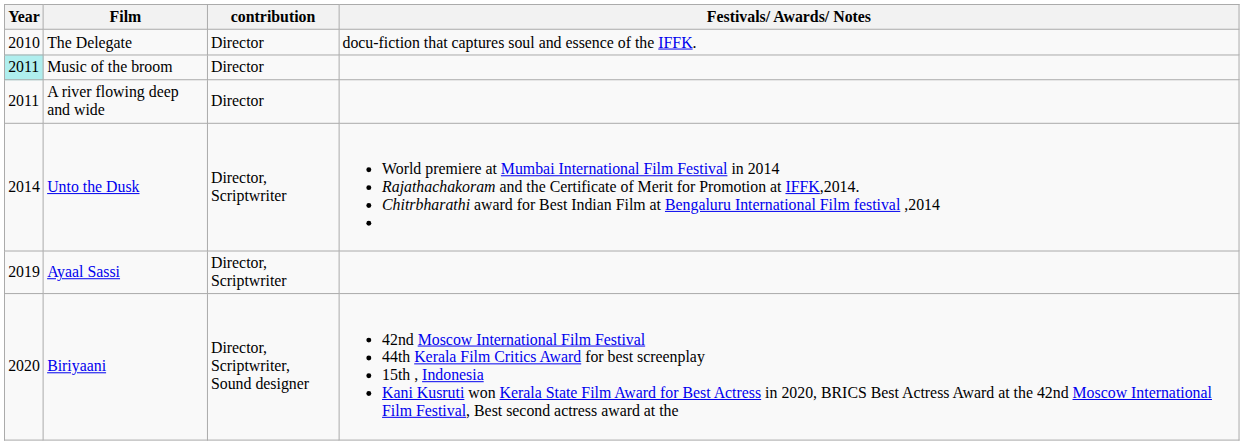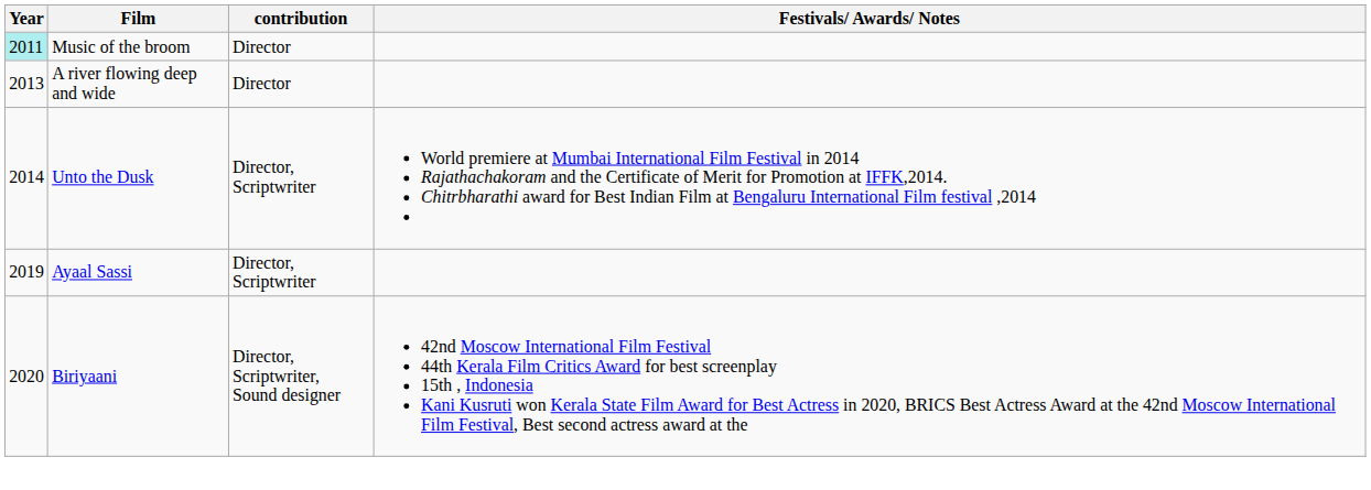 <table class="wikitable">
 <tr>
 <th>Year</th>
 <th>Film</th>
 <th>contribution</th>
 <th>Festivals/ Awards/ Notes</th>
 </tr>
 <tr>
-<td>2010</td>
-<td>The Delegate</td>
-<td>Director</td>
-<td>docu-fiction that captures soul and essence of the <a href='#'>IFFK</a>.</td>
-</tr>
-<tr>
 <td style="background: paleturquoise;">2011</td>
 <td>Music of the broom</td>
 <td>Director</td>
 <td></td>
 </tr>
 <tr>
-<td>2011</td>
+<td>2013</td>
 <td>A river flowing deep and wide</td>
 <td>Director</td>
 <td></td>
 </tr>
 <tr>
 <td>2014</td>
 <td><a href='#'>Unto the Dusk</a></td>
 <td>Director, Scriptwriter</td>
 <td><br><ul><li>World premiere at <a href='#'>Mumbai International Film Festival</a> in 2014</li><li><em>Rajathachakoram</em> and the Certificate of Merit for Promotion at <a href='#'>IFFK</a>,2014.</li><li><em>Chitrbharathi</em> award for Best Indian Film at <a href='#'>Bengaluru International Film festival</a> ,2014</li><li></li></ul></td>
 </tr>
 <tr>
 <td>2019</td>
 <td><a href='#'>Ayaal Sassi</a></td>
 <td>Director, Scriptwriter</td>
 <td></td>
 </tr>
 <tr>
 <td>2020</td>
 <td><a href='#'>Biriyaani</a></td>
 <td>Director, Scriptwriter,<br>Sound designer</td>
 <td><br><ul><li>42nd <a href='#'>Moscow International Film Festival</a></li><li>44th <a href='#'>Kerala Film Critics Award</a> for best screenplay</li><li>15th , <a href='#'>Indonesia</a></li><li><a href='#'>Kani Kusruti</a> won <a href='#'>Kerala State Film Award for Best Actress</a> in 2020, BRICS Best Actress Award at the 42nd <a href='#'>Moscow International Film Festival</a>, Best second actress award at the </li></ul></td>
 </tr>
 </table>
